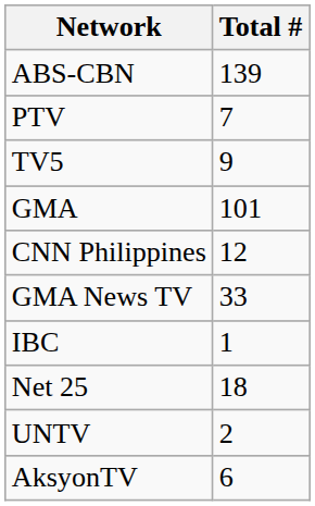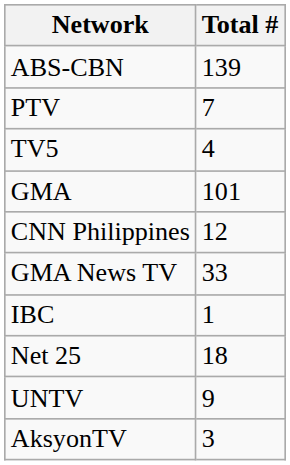 <table class="wikitable collapsible autocollapse"  style="text-align:left;">
 <tr>
 <th>Network</th>
 <th>Total #</th>
 </tr>
 <tr>
 <td>ABS-CBN</td>
 <td>139</td>
 </tr>
 <tr>
 <td>PTV</td>
 <td>7</td>
 </tr>
 <tr>
 <td>TV5</td>
-<td>9</td>
+<td>4</td>
 </tr>
 <tr>
 <td>GMA</td>
 <td>101</td>
 </tr>
 <tr>
 <td>CNN Philippines</td>
 <td>12</td>
 </tr>
 <tr>
 <td>GMA News TV</td>
 <td>33</td>
 </tr>
 <tr>
 <td>IBC</td>
 <td>1</td>
 </tr>
 <tr>
 <td>Net 25</td>
 <td>18</td>
 </tr>
 <tr>
 <td>UNTV</td>
-<td>2</td>
+<td>9</td>
 </tr>
 <tr>
 <td>AksyonTV</td>
-<td>6</td>
+<td>3</td>
 </tr>
 </table>
